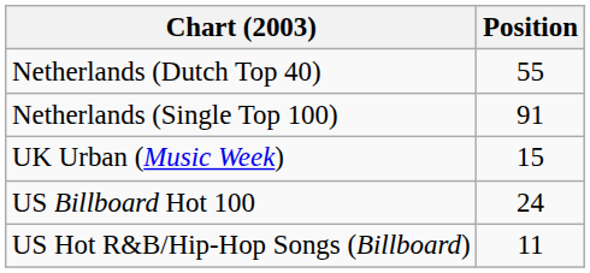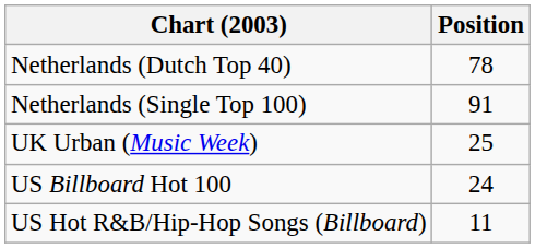 <table class="wikitable sortable">
 <tr>
 <th>Chart (2003)</th>
 <th>Position</th>
 </tr>
 <tr>
 <td>Netherlands (Dutch Top 40)</td>
-<td align="center">55</td>
+<td align="center">78</td>
 </tr>
 <tr>
 <td>Netherlands (Single Top 100)</td>
 <td align="center">91</td>
 </tr>
 <tr>
 <td>UK Urban (<em><a href='#'>Music Week</a></em>)</td>
-<td align="center">15</td>
+<td align="center">25</td>
 </tr>
 <tr>
 <td>US <em>Billboard</em> Hot 100</td>
 <td align="center">24</td>
 </tr>
 <tr>
 <td>US Hot R&B/Hip-Hop Songs (<em>Billboard</em>)</td>
 <td align="center">11</td>
 </tr>
 </table>
